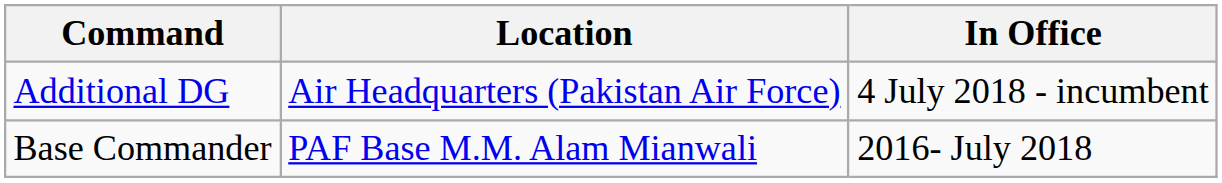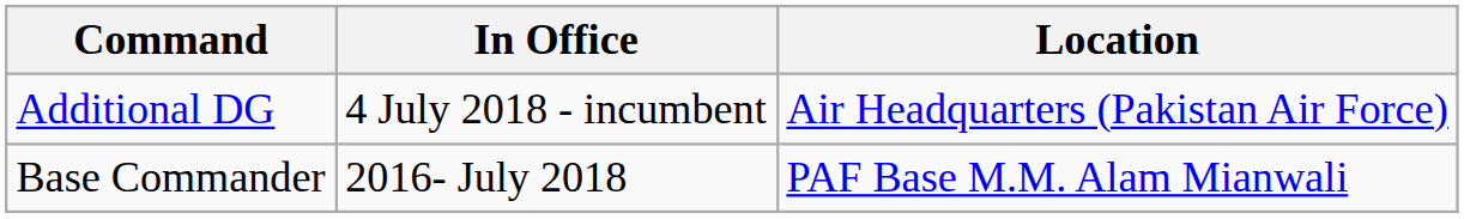 <table class="wikitable">
 <tr>
 <th>Command</th>
+<th>In Office</th>
 <th>Location</th>
-<th>In Office</th>
 </tr>
 <tr>
 <td><a href='#'>Additional DG</a></td>
+<td>4 July 2018 - incumbent</td>
 <td><a href='#'>Air Headquarters (Pakistan Air Force)</a></td>
-<td>4 July 2018 - incumbent</td>
 </tr>
 <tr>
 <td>Base Commander</td>
+<td>2016- July 2018</td>
 <td><a href='#'>PAF Base M.M. Alam Mianwali</a></td>
-<td>2016- July 2018</td>
 </tr>
 </table>
